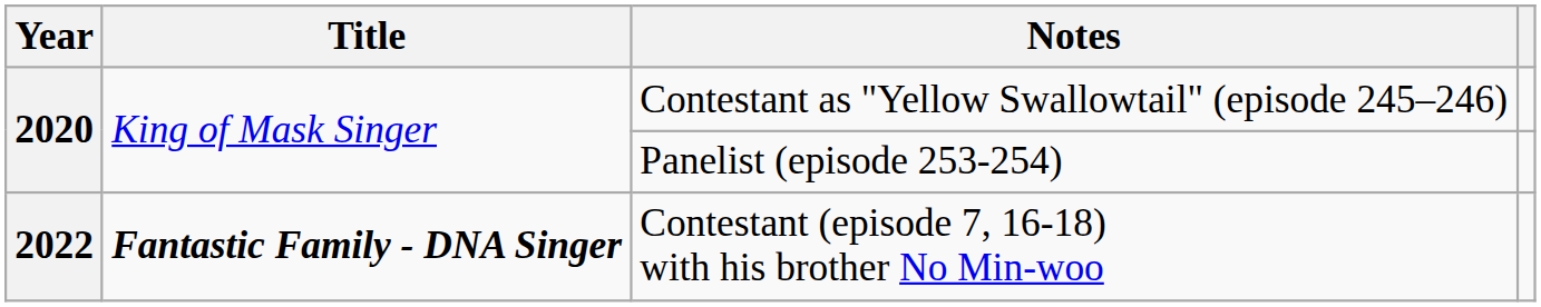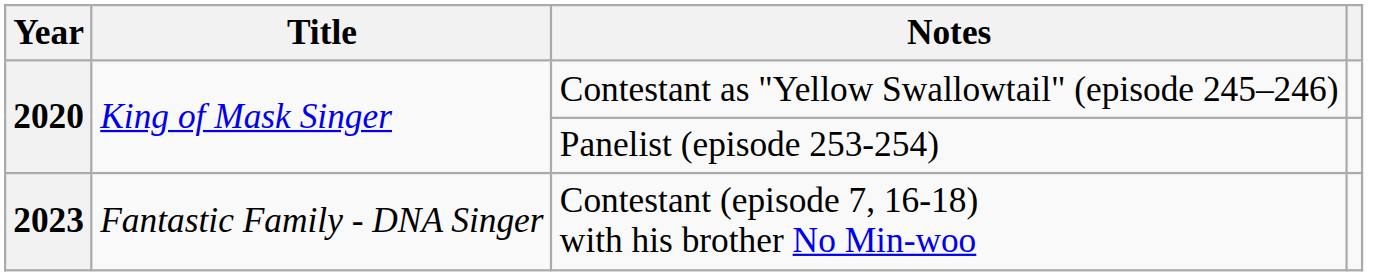 <table class="wikitable plainrowheaders">
 <tr>
 <th scope="col">Year</th>
 <th scope="col">Title</th>
 <th scope="col">Notes</th>
 <th scope="col"></th>
 </tr>
 <tr>
 <th scope="row" rowspan="2">2020</th>
 <td rowspan="2"><em><a href='#'>King of Mask Singer</a></em></td>
 <td>Contestant as "Yellow Swallowtail" (episode 245–246)</td>
 <td style="text-align:center"></td>
 </tr>
 <tr>
 <td>Panelist (episode 253-254)</td>
 <td></td>
 </tr>
 <tr>
-<th scope="row">2022</th>
-<td><strong><em>Fantastic Family - DNA Singer</em></strong></td>
+<th scope="row">2023</th>
+<td><em>Fantastic Family - DNA Singer</em></td>
 <td>Contestant (episode 7, 16-18)<br>with his brother <a href='#'>No Min-woo</a></td>
 <td></td>
 </tr>
 </table>
